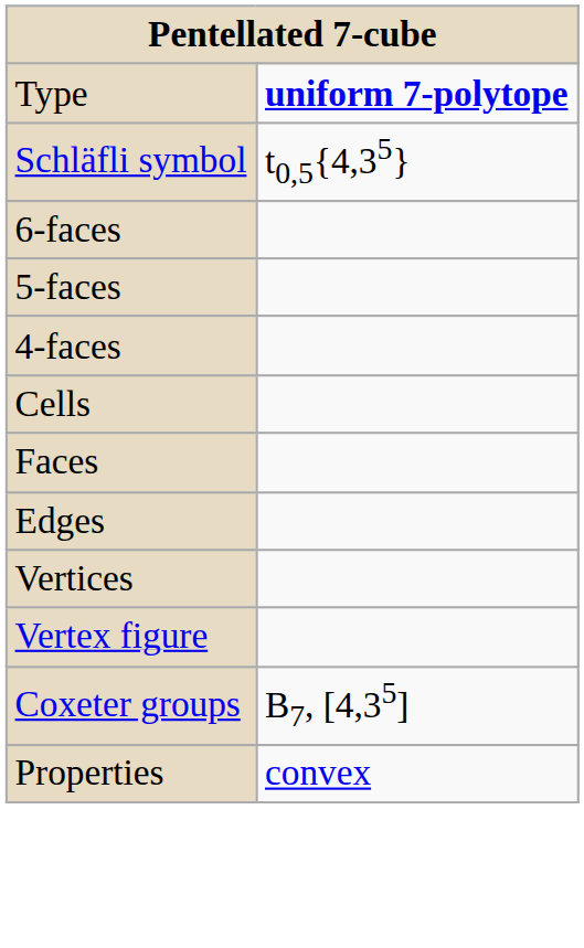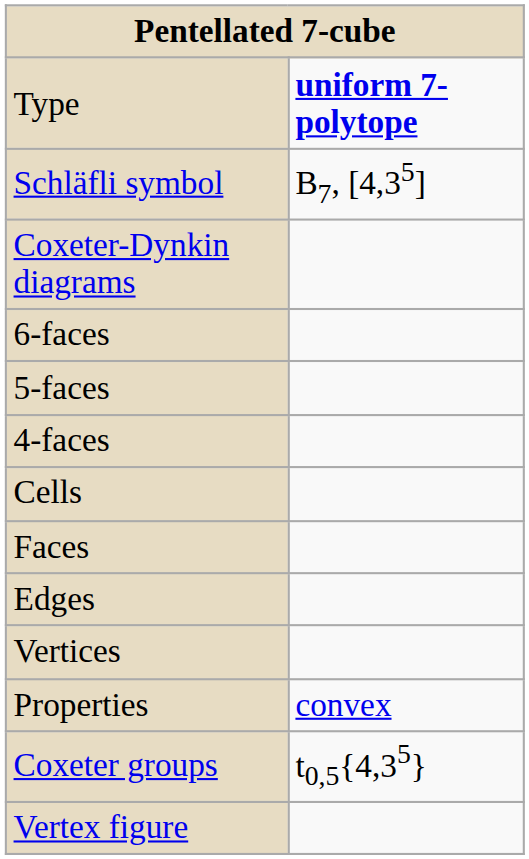 <table class="wikitable" style="margin-left:10px; float:right; width:250px;">
 <tr>
 <th style="background:#e7dcc3;" colspan="2">Pentellated 7-cube</th>
 </tr>
 <tr>
 <td style="background:#e7dcc3;">Type</td>
 <td><strong><a href='#'>uniform 7-polytope</a></strong></td>
 </tr>
 <tr>
 <td style="background:#e7dcc3;"><a href='#'>Schläfli symbol</a></td>
-<td>t<sub>0,5</sub>{4,3<sup>5</sup>}</td>
+<td>B<sub>7</sub>, [4,3<sup>5</sup>]</td>
+</tr>
+<tr>
+<td style="background:#e7dcc3;"><a href='#'>Coxeter-Dynkin diagrams</a></td>
+<td></td>
 </tr>
 <tr>
 <td style="background:#e7dcc3;">6-faces</td>
 <td></td>
 </tr>
 <tr>
 <td style="background:#e7dcc3;">5-faces</td>
 <td></td>
 </tr>
 <tr>
 <td style="background:#e7dcc3;">4-faces</td>
 <td></td>
 </tr>
 <tr>
 <td style="background:#e7dcc3;">Cells</td>
 <td></td>
 </tr>
 <tr>
 <td style="background:#e7dcc3;">Faces</td>
 <td></td>
 </tr>
 <tr>
 <td style="background:#e7dcc3;">Edges</td>
 <td></td>
 </tr>
 <tr>
 <td style="background:#e7dcc3;">Vertices</td>
 <td></td>
 </tr>
 <tr>
+<td style="background:#e7dcc3;">Properties</td>
+<td><a href='#'>convex</a></td>
+</tr>
+<tr>
+<td style="background:#e7dcc3;"><a href='#'>Coxeter groups</a></td>
+<td>t<sub>0,5</sub>{4,3<sup>5</sup>}</td>
+</tr>
+<tr>
 <td style="background:#e7dcc3;"><a href='#'>Vertex figure</a></td>
 <td></td>
 </tr>
-<tr>
-<td style="background:#e7dcc3;"><a href='#'>Coxeter groups</a></td>
-<td>B<sub>7</sub>, [4,3<sup>5</sup>]</td>
-</tr>
-<tr>
-<td style="background:#e7dcc3;">Properties</td>
-<td><a href='#'>convex</a></td>
-</tr>
 </table>
